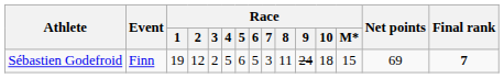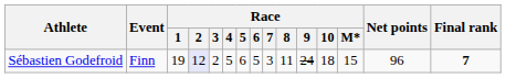 <table class="wikitable" style="font-size:90%">
 <tr>
 <th rowspan=2>Athlete</th>
 <th rowspan=2>Event</th>
 <th colspan=11>Race</th>
 <th rowspan=2>Net points</th>
 <th rowspan=2>Final rank</th>
 </tr>
 <tr style="font-size:95%">
 <th>1</th>
 <th>2</th>
 <th>3</th>
 <th>4</th>
 <th>5</th>
 <th>6</th>
 <th>7</th>
 <th>8</th>
 <th>9</th>
 <th>10</th>
 <th>M*</th>
 </tr>
 <tr align=center>
 <td align=left><a href='#'>Sébastien Godefroid</a></td>
 <td align=left><a href='#'>Finn</a></td>
 <td>19</td>
-<td>12</td>
+<td style="background: lavender;">12</td>
 <td>2</td>
 <td>5</td>
 <td>6</td>
 <td>5</td>
 <td>3</td>
 <td>11</td>
 <td><s>24</s></td>
 <td>18</td>
 <td>15</td>
-<td>69</td>
+<td>96</td>
 <td><strong>7</strong></td>
 </tr>
 </table>
